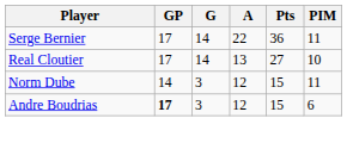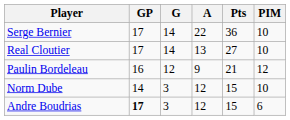 <table class="wikitable">
 <tr>
 <th bgcolor="#DDDDFF" width="40%">Player</th>
 <th bgcolor="#DDDDFF" width="10%">GP</th>
 <th bgcolor="#DDDDFF" width="10%">G</th>
 <th bgcolor="#DDDDFF" width="10%">A</th>
 <th bgcolor="#DDDDFF" width="10%">Pts</th>
 <th bgcolor="#DDDDFF" width="10%">PIM</th>
 </tr>
 <tr>
 <td><a href='#'>Serge Bernier</a></td>
 <td>17</td>
 <td>14</td>
 <td>22</td>
 <td>36</td>
-<td>11</td>
+<td>10</td>
 </tr>
 <tr>
 <td><a href='#'>Real Cloutier</a></td>
 <td>17</td>
 <td>14</td>
 <td>13</td>
 <td>27</td>
 <td>10</td>
 </tr>
 <tr>
+<td><a href='#'>Paulin Bordeleau</a></td>
+<td>16</td>
+<td>12</td>
+<td>9</td>
+<td>21</td>
+<td>12</td>
+</tr>
+<tr>
 <td><a href='#'>Norm Dube</a></td>
 <td>14</td>
 <td>3</td>
 <td>12</td>
 <td>15</td>
-<td>11</td>
+<td>10</td>
 </tr>
 <tr>
 <td><a href='#'>Andre Boudrias</a></td>
 <td><strong>17</strong></td>
 <td>3</td>
 <td>12</td>
 <td>15</td>
 <td>6</td>
 </tr>
 </table>
